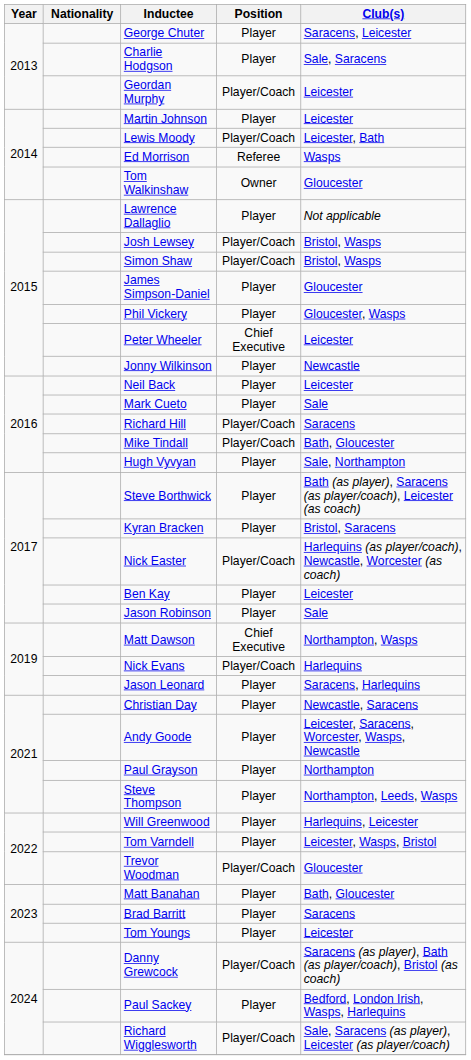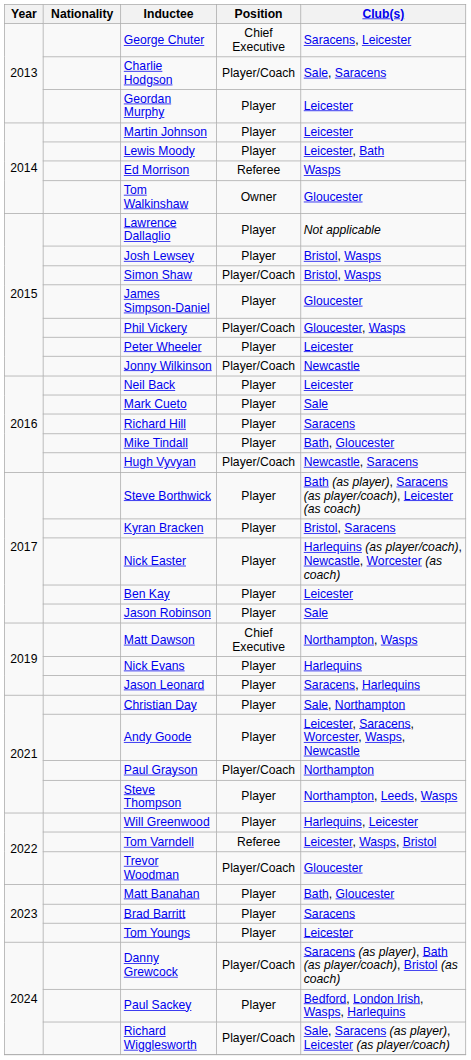 <table class="wikitable">
 <tr>
 <th width=60>Year</th>
 <th width=120>Nationality</th>
 <th width=160>Inductee</th>
 <th width=120>Position</th>
 <th width=420><a href='#'>Club(s)</a></th>
 </tr>
 <tr>
 <td align=center rowspan=3>2013</td>
 <td></td>
 <td><a href='#'>George Chuter</a></td>
-<td align=center>Player</td>
+<td align=center>Chief Executive</td>
 <td><a href='#'>Saracens</a>, <a href='#'>Leicester</a></td>
 </tr>
 <tr>
 <td></td>
 <td><a href='#'>Charlie Hodgson</a></td>
-<td align=center>Player</td>
+<td align=center>Player/Coach</td>
 <td><a href='#'>Sale</a>, <a href='#'>Saracens</a></td>
 </tr>
 <tr>
 <td></td>
 <td><a href='#'>Geordan Murphy</a></td>
-<td align=center>Player/Coach</td>
+<td align=center>Player</td>
 <td><a href='#'>Leicester</a></td>
 </tr>
 <tr>
 <td align=center rowspan=4>2014</td>
 <td></td>
 <td><a href='#'>Martin Johnson</a></td>
 <td align=center>Player</td>
 <td><a href='#'>Leicester</a></td>
 </tr>
 <tr>
 <td></td>
 <td><a href='#'>Lewis Moody</a></td>
-<td align=center>Player/Coach</td>
+<td align=center>Player</td>
 <td><a href='#'>Leicester</a>, <a href='#'>Bath</a></td>
 </tr>
 <tr>
 <td></td>
 <td><a href='#'>Ed Morrison</a></td>
 <td align=center>Referee</td>
 <td><a href='#'>Wasps</a></td>
 </tr>
 <tr>
 <td></td>
 <td><a href='#'>Tom Walkinshaw</a></td>
 <td align=center>Owner</td>
 <td><a href='#'>Gloucester</a></td>
 </tr>
 <tr>
 <td align=center rowspan=7>2015</td>
 <td></td>
 <td><a href='#'>Lawrence Dallaglio</a></td>
 <td align=center>Player</td>
 <td><em>Not applicable</em></td>
 </tr>
 <tr>
 <td></td>
 <td><a href='#'>Josh Lewsey</a></td>
-<td align=center>Player/Coach</td>
+<td align=center>Player</td>
 <td><a href='#'>Bristol</a>, <a href='#'>Wasps</a></td>
 </tr>
 <tr>
 <td></td>
 <td><a href='#'>Simon Shaw</a></td>
 <td align=center>Player/Coach</td>
 <td><a href='#'>Bristol</a>, <a href='#'>Wasps</a></td>
 </tr>
 <tr>
 <td></td>
 <td><a href='#'>James Simpson-Daniel</a></td>
 <td align=center>Player</td>
 <td><a href='#'>Gloucester</a></td>
 </tr>
 <tr>
 <td></td>
 <td><a href='#'>Phil Vickery</a></td>
-<td align=center>Player</td>
+<td align=center>Player/Coach</td>
 <td><a href='#'>Gloucester</a>, <a href='#'>Wasps</a></td>
 </tr>
 <tr>
 <td></td>
 <td><a href='#'>Peter Wheeler</a></td>
-<td align=center>Chief Executive</td>
+<td align=center>Player</td>
 <td><a href='#'>Leicester</a></td>
 </tr>
 <tr>
 <td></td>
 <td><a href='#'>Jonny Wilkinson</a></td>
-<td align=center>Player</td>
+<td align=center>Player/Coach</td>
 <td><a href='#'>Newcastle</a></td>
 </tr>
 <tr>
 <td align=center rowspan=5>2016</td>
 <td></td>
 <td><a href='#'>Neil Back</a></td>
 <td align=center>Player</td>
 <td><a href='#'>Leicester</a></td>
 </tr>
 <tr>
 <td></td>
 <td><a href='#'>Mark Cueto</a></td>
 <td align=center>Player</td>
 <td><a href='#'>Sale</a></td>
 </tr>
 <tr>
 <td></td>
 <td><a href='#'>Richard Hill</a></td>
-<td align=center>Player/Coach</td>
+<td align=center>Player</td>
 <td><a href='#'>Saracens</a></td>
 </tr>
 <tr>
 <td></td>
 <td><a href='#'>Mike Tindall</a></td>
-<td align=center>Player/Coach</td>
+<td align=center>Player</td>
 <td><a href='#'>Bath</a>, <a href='#'>Gloucester</a></td>
 </tr>
 <tr>
 <td></td>
 <td><a href='#'>Hugh Vyvyan</a></td>
-<td align=center>Player</td>
-<td><a href='#'>Sale</a>, <a href='#'>Northampton</a></td>
+<td align=center>Player/Coach</td>
+<td><a href='#'>Newcastle</a>, <a href='#'>Saracens</a></td>
 </tr>
 <tr>
 <td align=center rowspan=5>2017</td>
 <td></td>
 <td><a href='#'>Steve Borthwick</a></td>
 <td align=center>Player</td>
 <td><a href='#'>Bath</a> <em>(as player)</em>, <a href='#'>Saracens</a> <em>(as player/coach)</em>, <a href='#'>Leicester</a> <em>(as coach)</em></td>
 </tr>
 <tr>
 <td></td>
 <td><a href='#'>Kyran Bracken</a></td>
 <td align=center>Player</td>
 <td><a href='#'>Bristol</a>, <a href='#'>Saracens</a></td>
 </tr>
 <tr>
 <td></td>
 <td><a href='#'>Nick Easter</a></td>
-<td align=center>Player/Coach</td>
+<td align=center>Player</td>
 <td><a href='#'>Harlequins</a> <em>(as player/coach)</em>, <a href='#'>Newcastle</a>, <a href='#'>Worcester</a> <em>(as coach)</em></td>
 </tr>
 <tr>
 <td></td>
 <td><a href='#'>Ben Kay</a></td>
 <td align=center>Player</td>
 <td><a href='#'>Leicester</a></td>
 </tr>
 <tr>
 <td></td>
 <td><a href='#'>Jason Robinson</a></td>
 <td align=center>Player</td>
 <td><a href='#'>Sale</a></td>
 </tr>
 <tr>
 <td align=center rowspan=3>2019</td>
 <td></td>
 <td><a href='#'>Matt Dawson</a></td>
 <td align=center>Chief Executive</td>
 <td><a href='#'>Northampton</a>, <a href='#'>Wasps</a></td>
 </tr>
 <tr>
 <td></td>
 <td><a href='#'>Nick Evans</a></td>
-<td align=center>Player/Coach</td>
+<td align=center>Player</td>
 <td><a href='#'>Harlequins</a></td>
 </tr>
 <tr>
 <td></td>
 <td><a href='#'>Jason Leonard</a></td>
 <td align=center>Player</td>
 <td><a href='#'>Saracens</a>, <a href='#'>Harlequins</a></td>
 </tr>
 <tr>
 <td align=center rowspan=4>2021</td>
 <td></td>
 <td><a href='#'>Christian Day</a></td>
 <td align=center>Player</td>
-<td><a href='#'>Newcastle</a>, <a href='#'>Saracens</a></td>
+<td><a href='#'>Sale</a>, <a href='#'>Northampton</a></td>
 </tr>
 <tr>
 <td></td>
 <td><a href='#'>Andy Goode</a></td>
 <td align=center>Player</td>
 <td><a href='#'>Leicester</a>, <a href='#'>Saracens</a>, <a href='#'>Worcester</a>, <a href='#'>Wasps</a>, <a href='#'>Newcastle</a></td>
 </tr>
 <tr>
 <td></td>
 <td><a href='#'>Paul Grayson</a></td>
-<td align=center>Player</td>
+<td align=center>Player/Coach</td>
 <td><a href='#'>Northampton</a></td>
 </tr>
 <tr>
 <td></td>
 <td><a href='#'>Steve Thompson</a></td>
 <td align=center>Player</td>
 <td><a href='#'>Northampton</a>, <a href='#'>Leeds</a>, <a href='#'>Wasps</a></td>
 </tr>
 <tr>
 <td align=center rowspan=3>2022</td>
 <td></td>
 <td><a href='#'>Will Greenwood</a></td>
 <td align=center>Player</td>
 <td><a href='#'>Harlequins</a>, <a href='#'>Leicester</a></td>
 </tr>
 <tr>
 <td></td>
 <td><a href='#'>Tom Varndell</a></td>
-<td align=center>Player</td>
+<td align=center>Referee</td>
 <td><a href='#'>Leicester</a>, <a href='#'>Wasps</a>, <a href='#'>Bristol</a></td>
 </tr>
 <tr>
 <td></td>
 <td><a href='#'>Trevor Woodman</a></td>
 <td align=center>Player/Coach</td>
 <td><a href='#'>Gloucester</a></td>
 </tr>
 <tr>
 <td align=center rowspan=3>2023</td>
 <td></td>
 <td><a href='#'>Matt Banahan</a></td>
 <td align=center>Player</td>
 <td><a href='#'>Bath</a>, <a href='#'>Gloucester</a></td>
 </tr>
 <tr>
 <td></td>
 <td><a href='#'>Brad Barritt</a></td>
 <td align=center>Player</td>
 <td><a href='#'>Saracens</a></td>
 </tr>
 <tr>
 <td></td>
 <td><a href='#'>Tom Youngs</a></td>
 <td align=center>Player</td>
 <td><a href='#'>Leicester</a></td>
 </tr>
 <tr>
 <td align=center rowspan=3>2024</td>
 <td></td>
 <td><a href='#'>Danny Grewcock</a></td>
 <td align=center>Player/Coach</td>
 <td><a href='#'>Saracens</a> <em>(as player)</em>, <a href='#'>Bath</a> <em>(as player/coach)</em>, <a href='#'>Bristol</a> <em>(as coach)</em></td>
 </tr>
 <tr>
 <td></td>
 <td><a href='#'>Paul Sackey</a></td>
 <td align=center>Player</td>
 <td><a href='#'>Bedford</a>, <a href='#'>London Irish</a>, <a href='#'>Wasps</a>, <a href='#'>Harlequins</a></td>
 </tr>
 <tr>
 <td></td>
 <td><a href='#'>Richard Wigglesworth</a></td>
 <td align=center>Player/Coach</td>
 <td><a href='#'>Sale</a>, <a href='#'>Saracens</a> <em>(as player)</em>, <a href='#'>Leicester</a> <em>(as player/coach)</em></td>
 </tr>
 <tr>
 </tr>
 </table>
